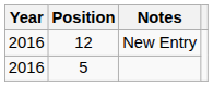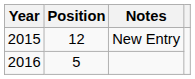 <table class="wikitable plainrowheaders" style="text-align:center;">
 <tr>
 <th>Year</th>
 <th>Position</th>
 <th>Notes</th>
 <th></th>
 </tr>
 <tr>
-<td>2016</td>
+<td>2015</td>
 <td>12</td>
 <td>New Entry</td>
 <td rowspan="3"></td>
 </tr>
 <tr>
 <td>2016</td>
 <td>5</td>
 <td></td>
 </tr>
 </table>
